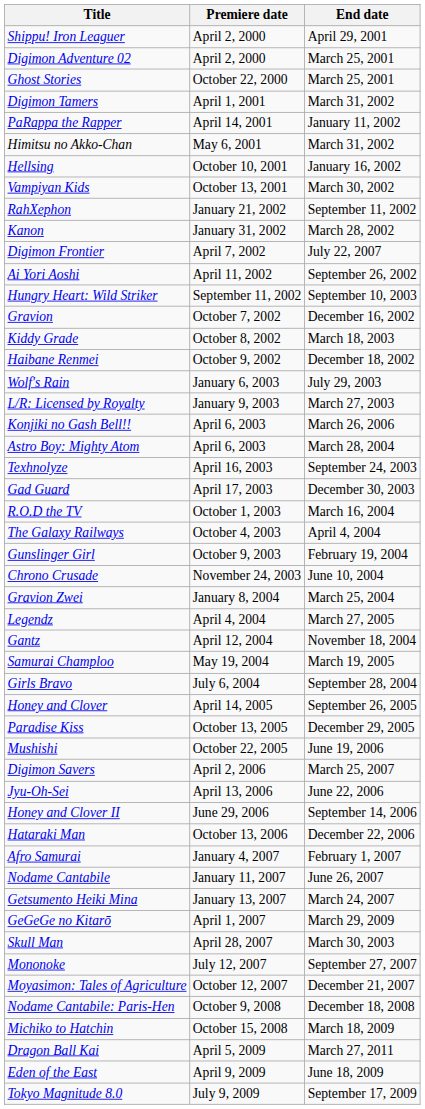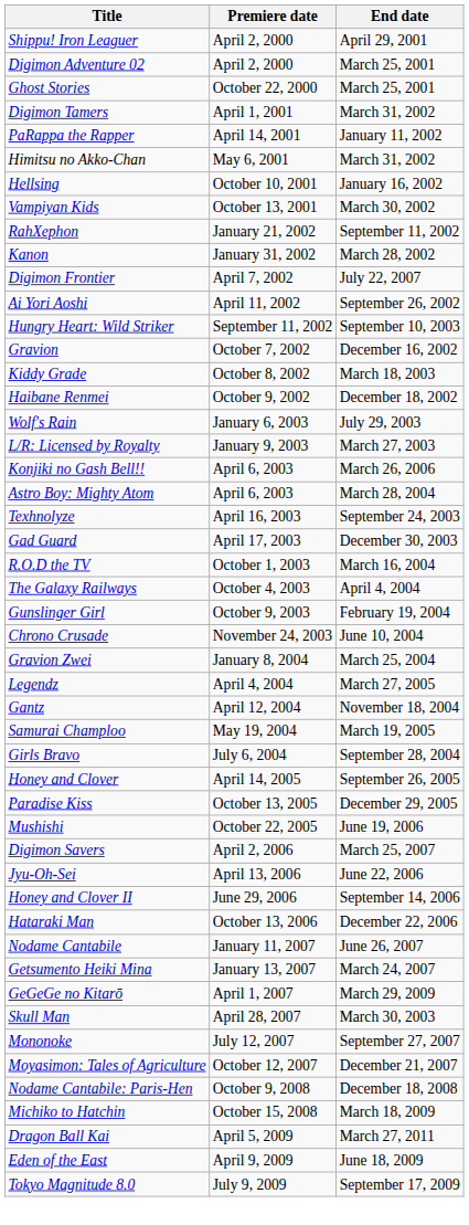 <table class="wikitable sortable">
 <tr>
 <th>Title</th>
 <th>Premiere date</th>
 <th>End date</th>
 </tr>
 <tr>
 <td><em><a href='#'>Shippu! Iron Leaguer</a></em></td>
 <td>April 2, 2000</td>
 <td>April 29, 2001</td>
 </tr>
 <tr>
 <td><em><a href='#'>Digimon Adventure 02</a></em></td>
 <td>April 2, 2000</td>
 <td>March 25, 2001</td>
 </tr>
 <tr>
 <td><em><a href='#'>Ghost Stories</a></em></td>
 <td>October 22, 2000</td>
 <td>March 25, 2001</td>
 </tr>
 <tr>
 <td><em><a href='#'>Digimon Tamers</a></em></td>
 <td>April 1, 2001</td>
 <td>March 31, 2002</td>
 </tr>
 <tr>
 <td><em><a href='#'>PaRappa the Rapper</a></em></td>
 <td>April 14, 2001</td>
 <td>January 11, 2002</td>
 </tr>
 <tr>
 <td><em>Himitsu no Akko-Chan</em></td>
 <td>May 6, 2001</td>
 <td>March 31, 2002</td>
 </tr>
 <tr>
 <td><em><a href='#'>Hellsing</a></em></td>
 <td>October 10, 2001</td>
 <td>January 16, 2002</td>
 </tr>
 <tr>
 <td><em><a href='#'>Vampiyan Kids</a></em></td>
 <td>October 13, 2001</td>
 <td>March 30, 2002</td>
 </tr>
 <tr>
 <td><em><a href='#'>RahXephon</a></em></td>
 <td>January 21, 2002</td>
 <td>September 11, 2002</td>
 </tr>
 <tr>
 <td><em><a href='#'>Kanon</a></em></td>
 <td>January 31, 2002</td>
 <td>March 28, 2002</td>
 </tr>
 <tr>
 <td><em><a href='#'>Digimon Frontier</a></em></td>
 <td>April 7, 2002</td>
 <td>July 22, 2007</td>
 </tr>
 <tr>
 <td><em><a href='#'>Ai Yori Aoshi</a></em></td>
 <td>April 11, 2002</td>
 <td>September 26, 2002</td>
 </tr>
 <tr>
 <td><em><a href='#'>Hungry Heart: Wild Striker</a></em></td>
 <td>September 11, 2002</td>
 <td>September 10, 2003</td>
 </tr>
 <tr>
 <td><em><a href='#'>Gravion</a></em></td>
 <td>October 7, 2002</td>
 <td>December 16, 2002</td>
 </tr>
 <tr>
 <td><em><a href='#'>Kiddy Grade</a></em></td>
 <td>October 8, 2002</td>
 <td>March 18, 2003</td>
 </tr>
 <tr>
 <td><em><a href='#'>Haibane Renmei</a></em></td>
 <td>October 9, 2002</td>
 <td>December 18, 2002</td>
 </tr>
 <tr>
 <td><em><a href='#'>Wolf's Rain</a></em></td>
 <td>January 6, 2003</td>
 <td>July 29, 2003</td>
 </tr>
 <tr>
 <td><em><a href='#'>L/R: Licensed by Royalty</a></em></td>
 <td>January 9, 2003</td>
 <td>March 27, 2003</td>
 </tr>
 <tr>
 <td><em><a href='#'>Konjiki no Gash Bell!!</a></em></td>
 <td>April 6, 2003</td>
 <td>March 26, 2006</td>
 </tr>
 <tr>
 <td><em><a href='#'>Astro Boy: Mighty Atom</a></em></td>
 <td>April 6, 2003</td>
 <td>March 28, 2004</td>
 </tr>
 <tr>
 <td><em><a href='#'>Texhnolyze</a></em></td>
 <td>April 16, 2003</td>
 <td>September 24, 2003</td>
 </tr>
 <tr>
 <td><em><a href='#'>Gad Guard</a></em></td>
 <td>April 17, 2003</td>
 <td>December 30, 2003</td>
 </tr>
 <tr>
 <td><em><a href='#'>R.O.D the TV</a></em></td>
 <td>October 1, 2003</td>
 <td>March 16, 2004</td>
 </tr>
 <tr>
 <td><em><a href='#'>The Galaxy Railways</a></em></td>
 <td>October 4, 2003</td>
 <td>April 4, 2004</td>
 </tr>
 <tr>
 <td><em><a href='#'>Gunslinger Girl</a></em></td>
 <td>October 9, 2003</td>
 <td>February 19, 2004</td>
 </tr>
 <tr>
 <td><em><a href='#'>Chrono Crusade</a></em></td>
 <td>November 24, 2003</td>
 <td>June 10, 2004</td>
 </tr>
 <tr>
 <td><em><a href='#'>Gravion Zwei</a></em></td>
 <td>January 8, 2004</td>
 <td>March 25, 2004</td>
 </tr>
 <tr>
 <td><em><a href='#'>Legendz</a></em></td>
 <td>April 4, 2004</td>
 <td>March 27, 2005</td>
 </tr>
 <tr>
 <td><em><a href='#'>Gantz</a></em></td>
 <td>April 12, 2004</td>
 <td>November 18, 2004</td>
 </tr>
 <tr>
 <td><em><a href='#'>Samurai Champloo</a></em></td>
 <td>May 19, 2004</td>
 <td>March 19, 2005</td>
 </tr>
 <tr>
 <td><em><a href='#'>Girls Bravo</a></em></td>
 <td>July 6, 2004</td>
 <td>September 28, 2004</td>
 </tr>
 <tr>
 <td><em><a href='#'>Honey and Clover</a></em></td>
 <td>April 14, 2005</td>
 <td>September 26, 2005</td>
 </tr>
 <tr>
 <td><em><a href='#'>Paradise Kiss</a></em></td>
 <td>October 13, 2005</td>
 <td>December 29, 2005</td>
 </tr>
 <tr>
 <td><em><a href='#'>Mushishi</a></em></td>
 <td>October 22, 2005</td>
 <td>June 19, 2006</td>
 </tr>
 <tr>
 <td><em><a href='#'>Digimon Savers</a></em></td>
 <td>April 2, 2006</td>
 <td>March 25, 2007</td>
 </tr>
 <tr>
 <td><em><a href='#'>Jyu-Oh-Sei</a></em></td>
 <td>April 13, 2006</td>
 <td>June 22, 2006</td>
 </tr>
 <tr>
 <td><em><a href='#'>Honey and Clover II</a></em></td>
 <td>June 29, 2006</td>
 <td>September 14, 2006</td>
 </tr>
 <tr>
 <td><em><a href='#'>Hataraki Man</a></em></td>
 <td>October 13, 2006</td>
 <td>December 22, 2006</td>
 </tr>
 <tr>
-<td><em><a href='#'>Afro Samurai</a></em></td>
-<td>January 4, 2007</td>
-<td>February 1, 2007</td>
-</tr>
-<tr>
 <td><em><a href='#'>Nodame Cantabile</a></em></td>
 <td>January 11, 2007</td>
 <td>June 26, 2007</td>
 </tr>
 <tr>
 <td><em><a href='#'>Getsumento Heiki Mina</a></em></td>
 <td>January 13, 2007</td>
 <td>March 24, 2007</td>
 </tr>
 <tr>
 <td><em><a href='#'>GeGeGe no Kitarō</a></em></td>
 <td>April 1, 2007</td>
 <td>March 29, 2009</td>
 </tr>
 <tr>
 <td><em><a href='#'>Skull Man</a></em></td>
 <td>April 28, 2007</td>
 <td>March 30, 2003</td>
 </tr>
 <tr>
 <td><em><a href='#'>Mononoke</a></em></td>
 <td>July 12, 2007</td>
 <td>September 27, 2007</td>
 </tr>
 <tr>
 <td><em><a href='#'>Moyasimon: Tales of Agriculture</a></em></td>
 <td>October 12, 2007</td>
 <td>December 21, 2007</td>
 </tr>
 <tr>
 <td><em><a href='#'>Nodame Cantabile: Paris-Hen</a></em></td>
 <td>October 9, 2008</td>
 <td>December 18, 2008</td>
 </tr>
 <tr>
 <td><em><a href='#'>Michiko to Hatchin</a></em></td>
 <td>October 15, 2008</td>
 <td>March 18, 2009</td>
 </tr>
 <tr>
 <td><em><a href='#'>Dragon Ball Kai</a></em></td>
 <td>April 5, 2009</td>
 <td>March 27, 2011</td>
 </tr>
 <tr>
 <td><em><a href='#'>Eden of the East</a></em></td>
 <td>April 9, 2009</td>
 <td>June 18, 2009</td>
 </tr>
 <tr>
 <td><em><a href='#'>Tokyo Magnitude 8.0</a></em></td>
 <td>July 9, 2009</td>
 <td>September 17, 2009</td>
 </tr>
 </table>
